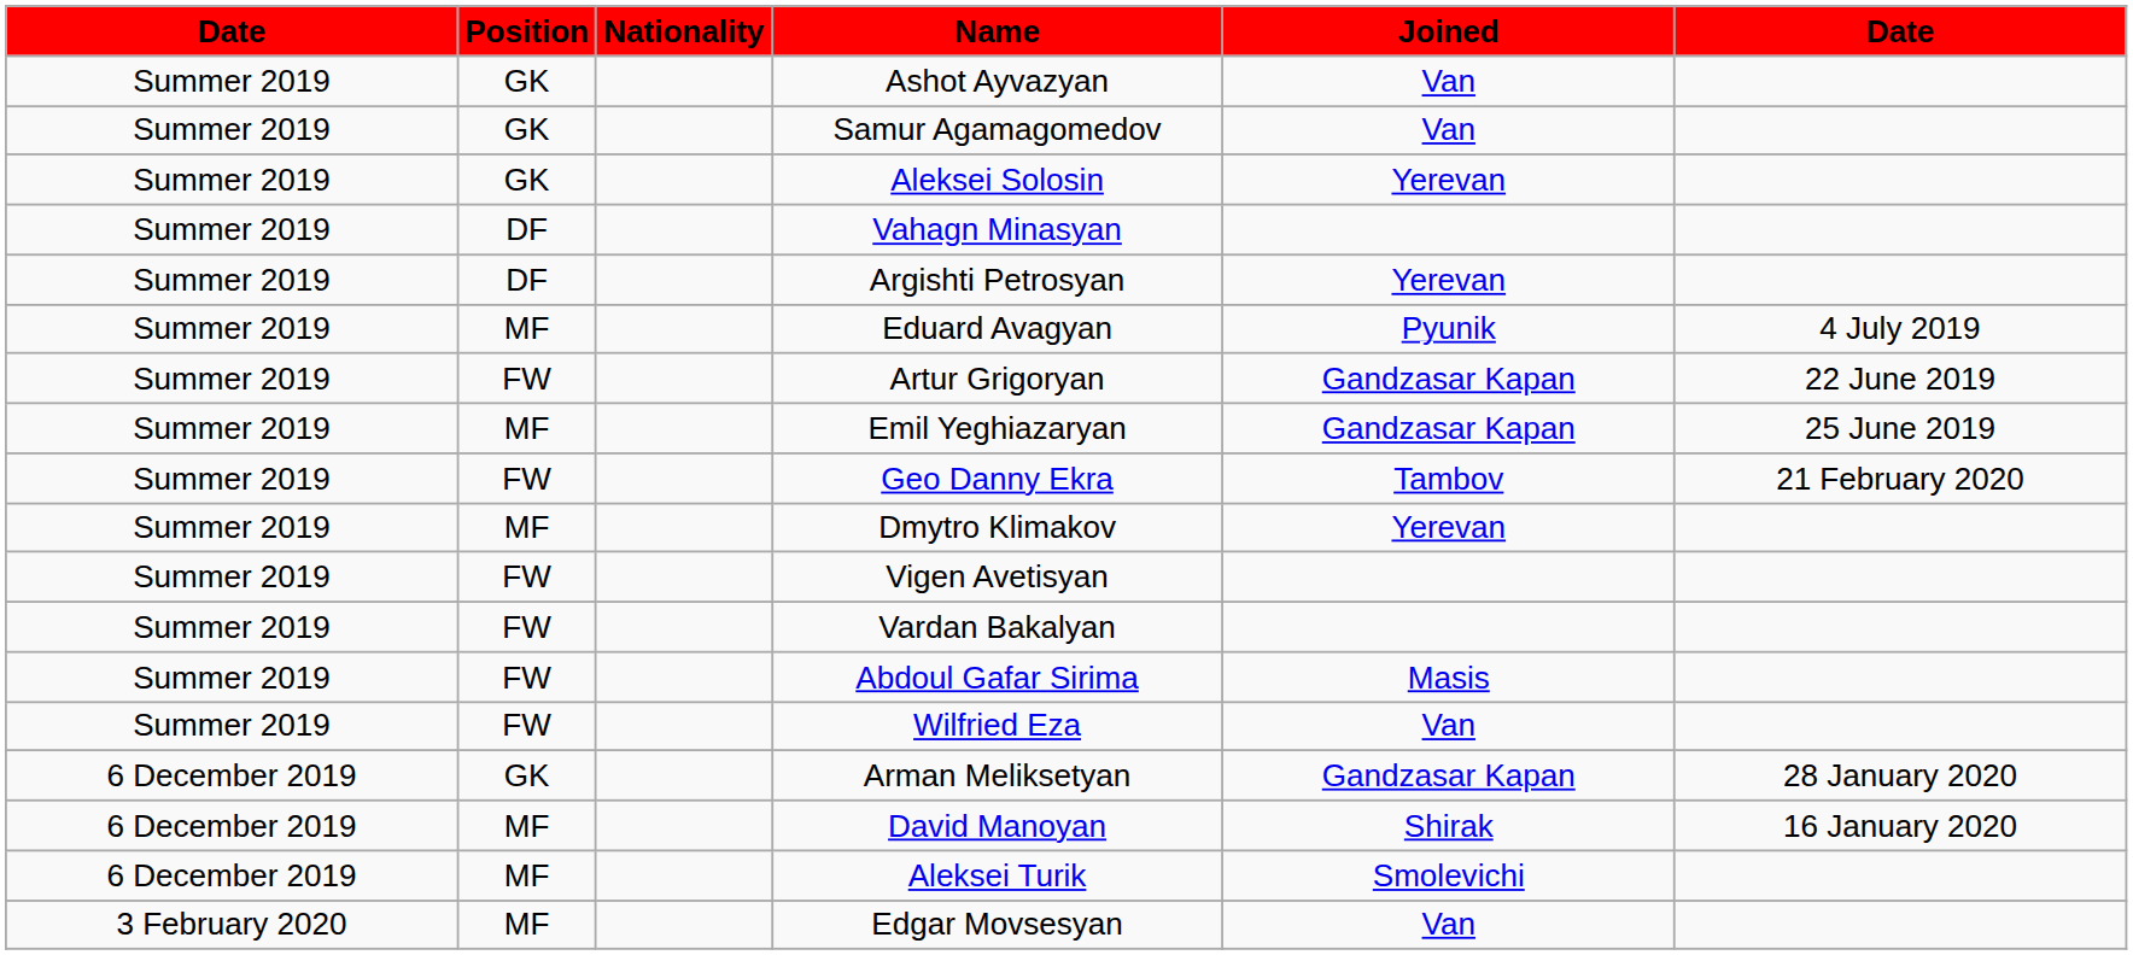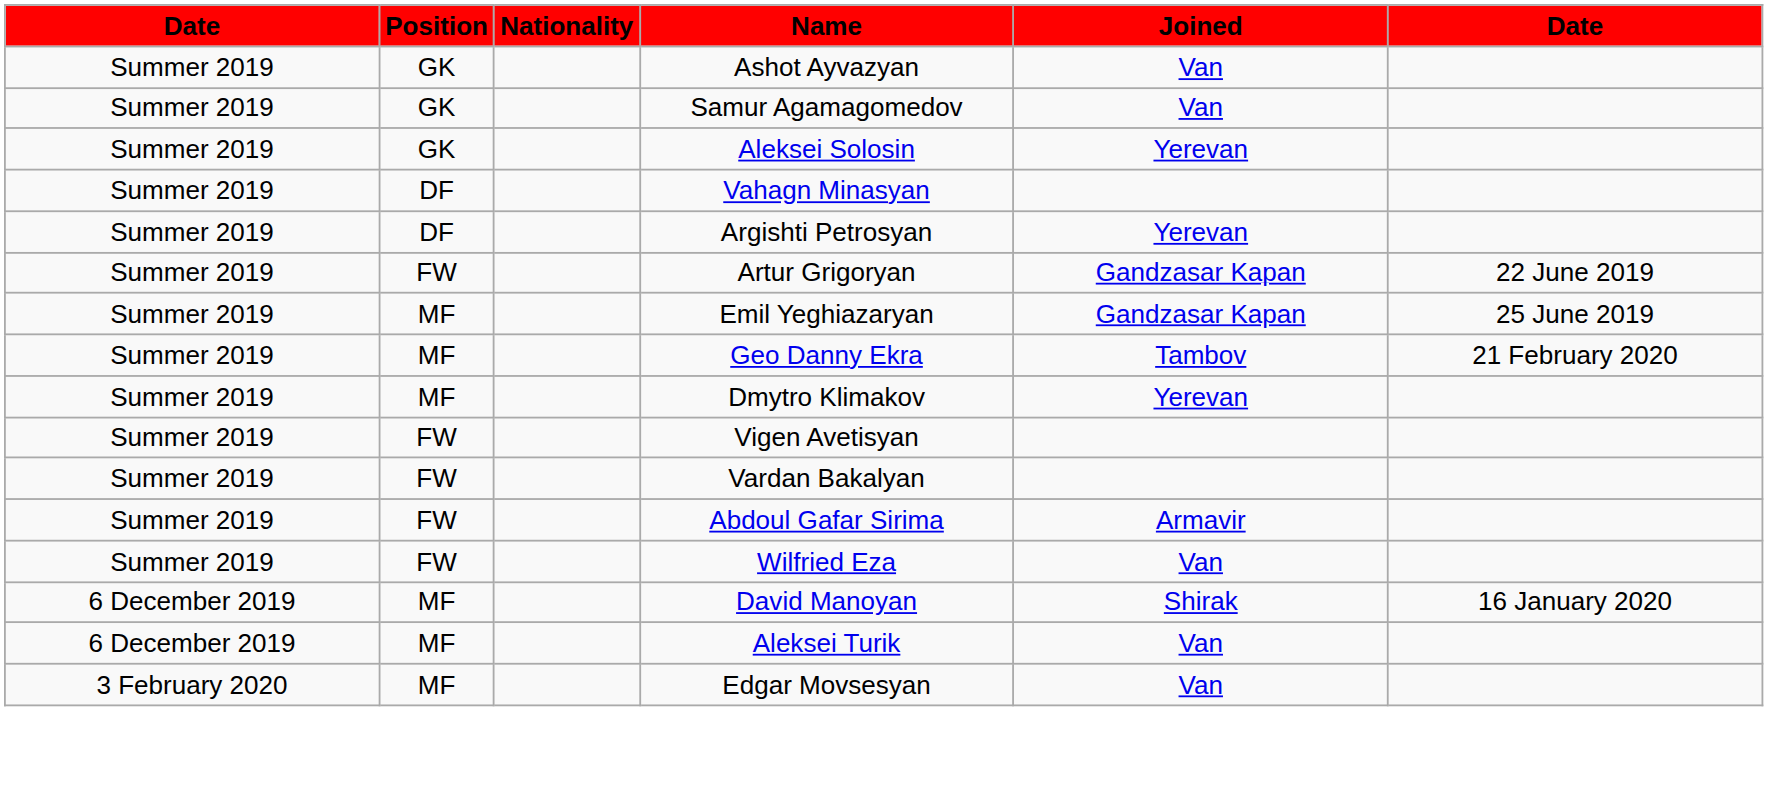 <table class="wikitable"  style="text-align:center; font-size:90%; ">
 <tr>
 <th style="background:#FF0000; color:#000000; width:200px;">Date</th>
 <th style="background:#FF0000; color:#000000; width:50px;">Position</th>
 <th style="background:#FF0000; color:#000000; width:50px;">Nationality</th>
 <th style="background:#FF0000; color:#000000; width:200px;">Name</th>
 <th style="background:#FF0000; color:#000000; width:200px;">Joined</th>
 <th style="background:#FF0000; color:#000000; width:200px;">Date</th>
 </tr>
 <tr>
 <td>Summer 2019</td>
 <td>GK</td>
 <td></td>
 <td>Ashot Ayvazyan</td>
 <td><a href='#'>Van</a></td>
 <td></td>
 </tr>
 <tr>
 <td>Summer 2019</td>
 <td>GK</td>
 <td></td>
 <td>Samur Agamagomedov</td>
 <td><a href='#'>Van</a></td>
 <td></td>
 </tr>
 <tr>
 <td>Summer 2019</td>
 <td>GK</td>
 <td></td>
 <td><a href='#'>Aleksei Solosin</a></td>
 <td><a href='#'>Yerevan</a></td>
 <td></td>
 </tr>
 <tr>
 <td>Summer 2019</td>
 <td>DF</td>
 <td></td>
 <td><a href='#'>Vahagn Minasyan</a></td>
 <td></td>
 <td></td>
 </tr>
 <tr>
 <td>Summer 2019</td>
 <td>DF</td>
 <td></td>
 <td>Argishti Petrosyan</td>
 <td><a href='#'>Yerevan</a></td>
 <td></td>
 </tr>
 <tr>
 <td>Summer 2019</td>
-<td>MF</td>
-<td></td>
-<td>Eduard Avagyan</td>
-<td><a href='#'>Pyunik</a></td>
-<td>4 July 2019</td>
-</tr>
-<tr>
-<td>Summer 2019</td>
 <td>FW</td>
 <td></td>
 <td>Artur Grigoryan</td>
 <td><a href='#'>Gandzasar Kapan</a></td>
 <td>22 June 2019</td>
 </tr>
 <tr>
 <td>Summer 2019</td>
 <td>MF</td>
 <td></td>
 <td>Emil Yeghiazaryan</td>
 <td><a href='#'>Gandzasar Kapan</a></td>
 <td>25 June 2019</td>
 </tr>
 <tr>
 <td>Summer 2019</td>
-<td>FW</td>
+<td>MF</td>
 <td></td>
 <td><a href='#'>Geo Danny Ekra</a></td>
 <td><a href='#'>Tambov</a></td>
 <td>21 February 2020</td>
 </tr>
 <tr>
 <td>Summer 2019</td>
 <td>MF</td>
 <td></td>
 <td>Dmytro Klimakov</td>
 <td><a href='#'>Yerevan</a></td>
 <td></td>
 </tr>
 <tr>
 <td>Summer 2019</td>
 <td>FW</td>
 <td></td>
 <td>Vigen Avetisyan</td>
 <td></td>
 <td></td>
 </tr>
 <tr>
 <td>Summer 2019</td>
 <td>FW</td>
 <td></td>
 <td>Vardan Bakalyan</td>
 <td></td>
 <td></td>
 </tr>
 <tr>
 <td>Summer 2019</td>
 <td>FW</td>
 <td></td>
 <td><a href='#'>Abdoul Gafar Sirima</a></td>
-<td><a href='#'>Masis</a></td>
+<td><a href='#'>Armavir</a></td>
 <td></td>
 </tr>
 <tr>
 <td>Summer 2019</td>
 <td>FW</td>
 <td></td>
 <td><a href='#'>Wilfried Eza</a></td>
 <td><a href='#'>Van</a></td>
 <td></td>
-</tr>
-<tr>
-<td>6 December 2019</td>
-<td>GK</td>
-<td></td>
-<td>Arman Meliksetyan</td>
-<td><a href='#'>Gandzasar Kapan</a></td>
-<td>28 January 2020</td>
 </tr>
 <tr>
 <td>6 December 2019</td>
 <td>MF</td>
 <td></td>
 <td><a href='#'>David Manoyan</a></td>
 <td><a href='#'>Shirak</a></td>
 <td>16 January 2020</td>
 </tr>
 <tr>
 <td>6 December 2019</td>
 <td>MF</td>
 <td></td>
 <td><a href='#'>Aleksei Turik</a></td>
-<td><a href='#'>Smolevichi</a></td>
+<td><a href='#'>Van</a></td>
 <td></td>
 </tr>
 <tr>
 <td>3 February 2020</td>
 <td>MF</td>
 <td></td>
 <td>Edgar Movsesyan</td>
 <td><a href='#'>Van</a></td>
 <td></td>
 </tr>
 </table>
